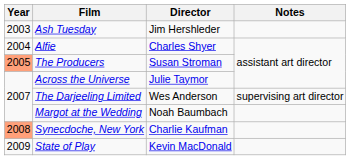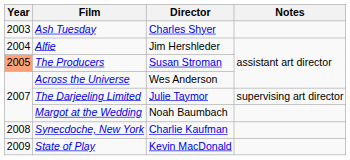 <table class="wikitable">
 <tr>
 <th>Year</th>
 <th>Film</th>
 <th>Director</th>
 <th>Notes</th>
 </tr>
 <tr>
 <td>2003</td>
 <td><em><a href='#'>Ash Tuesday</a></em></td>
-<td>Jim Hershleder</td>
+<td><a href='#'>Charles Shyer</a></td>
 <td></td>
 </tr>
 <tr>
 <td>2004</td>
 <td><em><a href='#'>Alfie</a></em></td>
-<td><a href='#'>Charles Shyer</a></td>
+<td>Jim Hershleder</td>
 <td rowspan="3">assistant art director</td>
 </tr>
 <tr>
 <td style="background: lightsalmon;">2005</td>
 <td><em><a href='#'>The Producers</a></em></td>
 <td><a href='#'>Susan Stroman</a></td>
 </tr>
 <tr>
 <td rowspan="3">2007</td>
 <td><em><a href='#'>Across the Universe</a></em></td>
-<td><a href='#'>Julie Taymor</a></td>
+<td>Wes Anderson</td>
 </tr>
 <tr>
 <td><em><a href='#'>The Darjeeling Limited</a></em></td>
-<td>Wes Anderson</td>
+<td><a href='#'>Julie Taymor</a></td>
 <td>supervising art director</td>
 </tr>
 <tr>
 <td><em><a href='#'>Margot at the Wedding</a></em></td>
 <td>Noah Baumbach</td>
 <td></td>
 </tr>
 <tr>
-<td style="background: lightsalmon;">2008</td>
+<td>2008</td>
 <td><em><a href='#'>Synecdoche, New York</a></em></td>
 <td><a href='#'>Charlie Kaufman</a></td>
 <td></td>
 </tr>
 <tr>
 <td>2009</td>
 <td><em><a href='#'>State of Play</a></em></td>
 <td><a href='#'>Kevin MacDonald</a></td>
 <td></td>
 </tr>
 </table>
